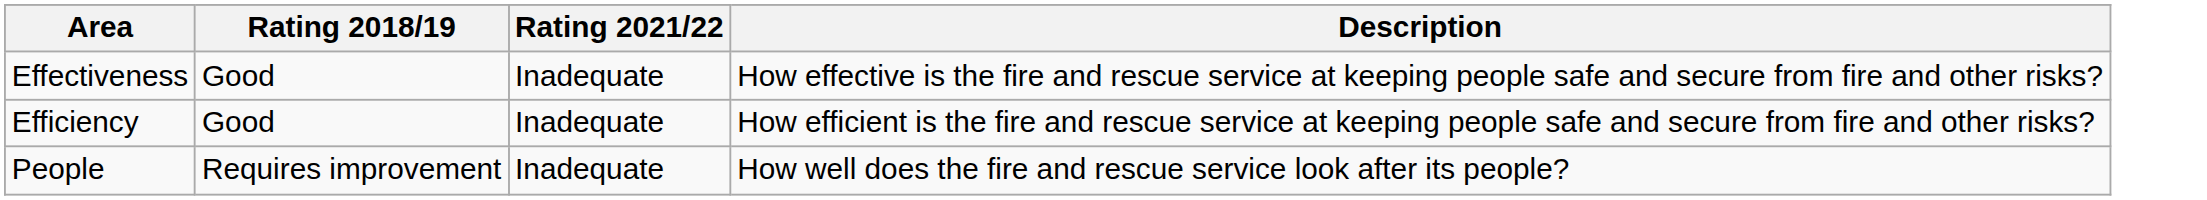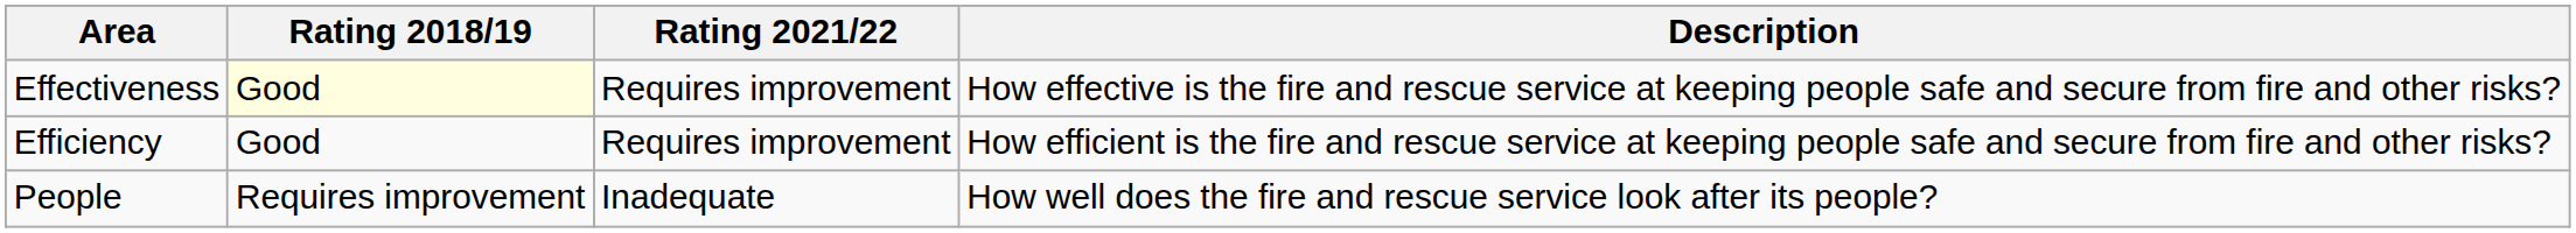 <table class="wikitable">
 <tr>
 <th>Area</th>
 <th>Rating 2018/19</th>
 <th>Rating 2021/22</th>
 <th>Description</th>
 </tr>
 <tr>
 <td>Effectiveness</td>
-<td>Good</td>
-<td>Inadequate</td>
+<td style="background: lightyellow;">Good</td>
+<td>Requires improvement</td>
 <td>How effective is the fire and rescue service at keeping people safe and secure from fire and other risks?</td>
 </tr>
 <tr>
 <td>Efficiency</td>
 <td>Good</td>
-<td>Inadequate</td>
+<td>Requires improvement</td>
 <td>How efficient is the fire and rescue service at keeping people safe and secure from fire and other risks?</td>
 </tr>
 <tr>
 <td>People</td>
 <td>Requires improvement</td>
 <td>Inadequate</td>
 <td>How well does the fire and rescue service look after its people?</td>
 </tr>
 </table>
